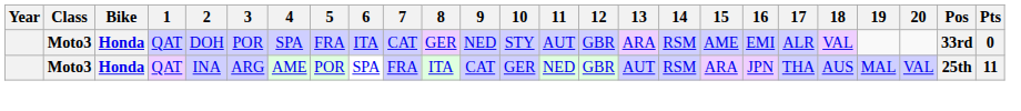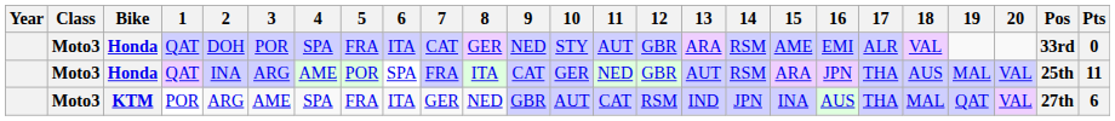 <table class="wikitable" style="text-align:center">
 <tr>
 <th>Year</th>
 <th>Class</th>
 <th>Bike</th>
 <th>1</th>
 <th>2</th>
 <th>3</th>
 <th>4</th>
 <th>5</th>
 <th>6</th>
 <th>7</th>
 <th>8</th>
 <th>9</th>
 <th>10</th>
 <th>11</th>
 <th>12</th>
 <th>13</th>
 <th>14</th>
 <th>15</th>
 <th>16</th>
 <th>17</th>
 <th>18</th>
 <th>19</th>
 <th>20</th>
 <th>Pos</th>
 <th>Pts</th>
 </tr>
 <tr>
 <th></th>
 <th>Moto3</th>
 <th><a href='#'>Honda</a></th>
 <td style="background:#cfcfff;"><a href='#'>QAT</a><br></td>
 <td style="background:#cfcfff;"><a href='#'>DOH</a><br></td>
 <td style="background:#cfcfff;"><a href='#'>POR</a><br></td>
 <td style="background:#cfcfff;"><a href='#'>SPA</a><br></td>
 <td style="background:#cfcfff;"><a href='#'>FRA</a><br></td>
 <td style="background:#cfcfff;"><a href='#'>ITA</a><br></td>
 <td style="background:#cfcfff;"><a href='#'>CAT</a><br></td>
 <td style="background:#efcfff;"><a href='#'>GER</a><br></td>
 <td style="background:#cfcfff;"><a href='#'>NED</a><br></td>
 <td style="background:#cfcfff;"><a href='#'>STY</a><br></td>
 <td style="background:#cfcfff;"><a href='#'>AUT</a><br></td>
 <td style="background:#cfcfff;"><a href='#'>GBR</a><br></td>
 <td style="background:#efcfff;"><a href='#'>ARA</a><br></td>
 <td style="background:#cfcfff;"><a href='#'>RSM</a><br></td>
 <td style="background:#cfcfff;"><a href='#'>AME</a><br></td>
 <td style="background:#cfcfff;"><a href='#'>EMI</a><br></td>
 <td style="background:#cfcfff;"><a href='#'>ALR</a><br></td>
 <td style="background:#efcfff;"><a href='#'>VAL</a><br></td>
 <td></td>
 <td></td>
 <th>33rd</th>
 <th>0</th>
 </tr>
 <tr>
 <th></th>
 <th>Moto3</th>
 <th><a href='#'>Honda</a></th>
 <td style="background:#efcfff;"><a href='#'>QAT</a><br></td>
 <td style="background:#cfcfff;"><a href='#'>INA</a><br></td>
 <td style="background:#cfcfff;"><a href='#'>ARG</a><br></td>
 <td style="background:#dfffdf;"><a href='#'>AME</a><br></td>
 <td style="background:#dfffdf;"><a href='#'>POR</a><br></td>
 <td style="background:#ffffff;"><a href='#'>SPA</a><br></td>
 <td style="background:#cfcfff;"><a href='#'>FRA</a><br></td>
 <td style="background:#dfffdf;"><a href='#'>ITA</a><br></td>
 <td style="background:#cfcfff;"><a href='#'>CAT</a><br></td>
 <td style="background:#cfcfff;"><a href='#'>GER</a><br></td>
 <td style="background:#dfffdf;"><a href='#'>NED</a><br></td>
 <td style="background:#dfffdf;"><a href='#'>GBR</a><br></td>
 <td style="background:#cfcfff;"><a href='#'>AUT</a><br></td>
 <td style="background:#cfcfff;"><a href='#'>RSM</a><br></td>
 <td style="background:#efcfff;"><a href='#'>ARA</a><br></td>
 <td style="background:#efcfff;"><a href='#'>JPN</a><br></td>
 <td style="background:#cfcfff;"><a href='#'>THA</a><br></td>
 <td style="background:#cfcfff;"><a href='#'>AUS</a><br></td>
 <td style="background:#cfcfff;"><a href='#'>MAL</a><br></td>
 <td style="background:#cfcfff;"><a href='#'>VAL</a><br></td>
 <th>25th</th>
 <th>11</th>
 </tr>
+<tr>
+<th></th>
+<th>Moto3</th>
+<th><a href='#'>KTM</a></th>
+<td style="background:#ffffff;"><a href='#'>POR</a><br></td>
+<td><a href='#'>ARG</a></td>
+<td><a href='#'>AME</a></td>
+<td><a href='#'>SPA</a></td>
+<td><a href='#'>FRA</a></td>
+<td><a href='#'>ITA</a></td>
+<td><a href='#'>GER</a></td>
+<td><a href='#'>NED</a></td>
+<td style="background:#cfcfff;"><a href='#'>GBR</a><br></td>
+<td style="background:#cfcfff;"><a href='#'>AUT</a><br></td>
+<td style="background:#cfcfff;"><a href='#'>CAT</a><br></td>
+<td style="background:#cfcfff;"><a href='#'>RSM</a><br></td>
+<td style="background:#cfcfff;"><a href='#'>IND</a><br></td>
+<td style="background:#cfcfff;"><a href='#'>JPN</a><br></td>
+<td style="background:#cfcfff;"><a href='#'>INA</a><br></td>
+<td style="background:#dfffdf;"><a href='#'>AUS</a><br></td>
+<td style="background:#cfcfff;"><a href='#'>THA</a><br></td>
+<td style="background:#cfcfff;"><a href='#'>MAL</a><br></td>
+<td style="background:#cfcfff;"><a href='#'>QAT</a><br></td>
+<td style="background:#efcfff;"><a href='#'>VAL</a><br></td>
+<th>27th</th>
+<th>6</th>
+</tr>
 </table>
